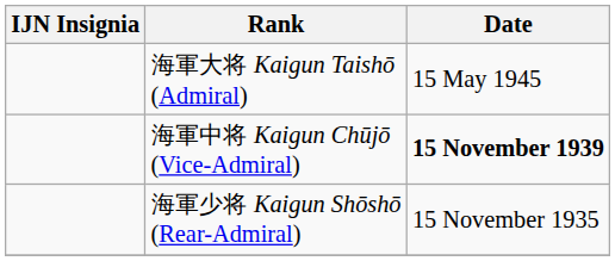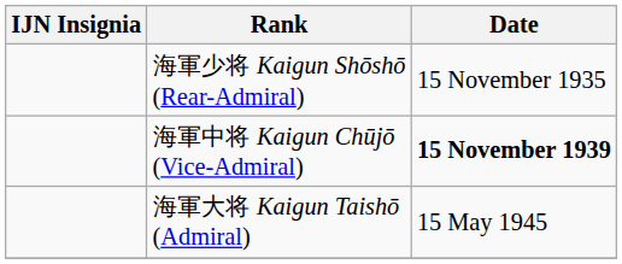 <table class="wikitable">
 <tr>
 <th>IJN Insignia</th>
 <th>Rank</th>
 <th>Date</th>
 </tr>
 <tr>
 <td></td>
-<td>海軍大将 <em>Kaigun Taishō</em> <br>(<a href='#'>Admiral</a>)</td>
-<td>15 May 1945</td>
+<td>海軍少将 <em>Kaigun Shōshō</em> <br>(<a href='#'>Rear-Admiral</a>)</td>
+<td>15 November 1935</td>
 </tr>
 <tr>
 <td></td>
 <td>海軍中将 <em>Kaigun Chūjō</em> <br>(<a href='#'>Vice-Admiral</a>)</td>
 <td><strong>15 November 1939</strong></td>
 </tr>
 <tr>
 <td></td>
-<td>海軍少将 <em>Kaigun Shōshō</em> <br>(<a href='#'>Rear-Admiral</a>)</td>
-<td>15 November 1935</td>
+<td>海軍大将 <em>Kaigun Taishō</em> <br>(<a href='#'>Admiral</a>)</td>
+<td>15 May 1945</td>
 </tr>
 <tr>
 </tr>
 </table>
